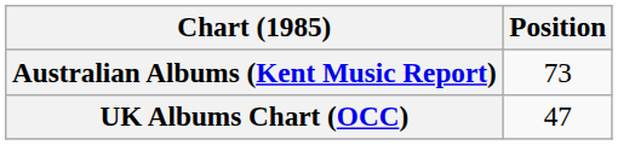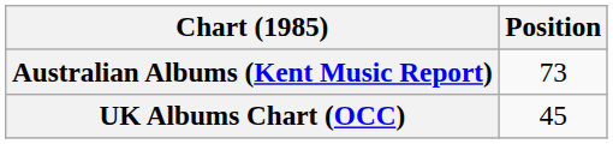 <table class="wikitable sortable plainrowheaders">
 <tr>
 <th scope="col">Chart (1985)</th>
 <th scope="col">Position</th>
 </tr>
 <tr>
 <th scope="row">Australian Albums (<a href='#'>Kent Music Report</a>)</th>
 <td align="center">73</td>
 </tr>
 <tr>
 <th scope="row">UK Albums Chart (<a href='#'>OCC</a>)</th>
-<td align="center">47</td>
+<td align="center">45</td>
 </tr>
 </table>
